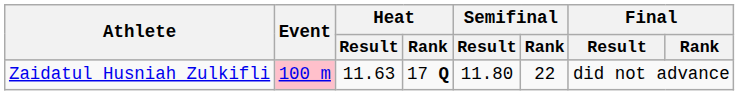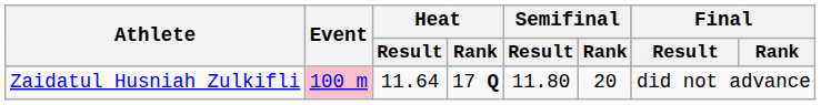 <table class="wikitable" style="font-size:90%">
 <tr>
 <th rowspan=2>Athlete</th>
 <th rowspan=2>Event</th>
 <th colspan=2>Heat</th>
 <th colspan=2>Semifinal</th>
 <th colspan=2>Final</th>
 </tr>
 <tr style="font-size:95%">
 <th>Result</th>
 <th>Rank</th>
 <th>Result</th>
 <th>Rank</th>
 <th>Result</th>
 <th>Rank</th>
 </tr>
 <tr align=center>
 <td align=left><a href='#'>Zaidatul Husniah Zulkifli</a></td>
 <td align=left style="background: pink;"><a href='#'>100 m</a></td>
-<td>11.63</td>
+<td>11.64</td>
 <td>17 <strong>Q</strong></td>
 <td>11.80</td>
-<td>22</td>
+<td>20</td>
 <td colspan=2>did not advance</td>
 </tr>
 </table>
